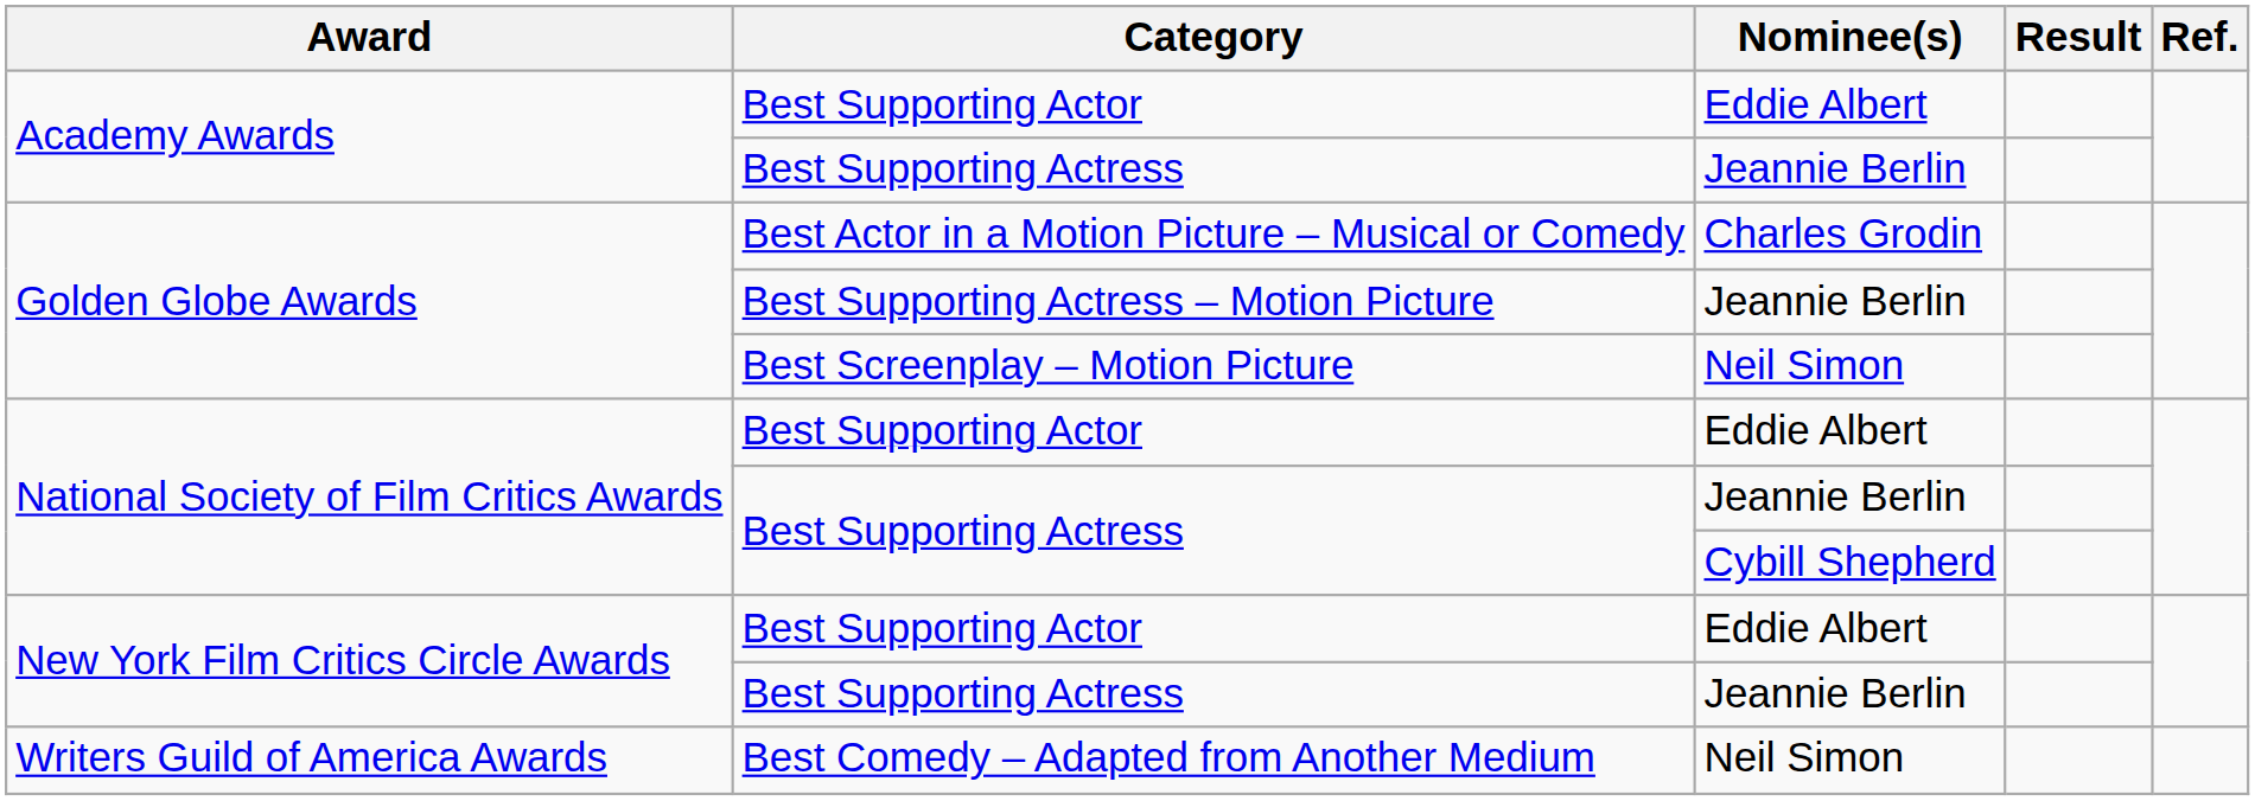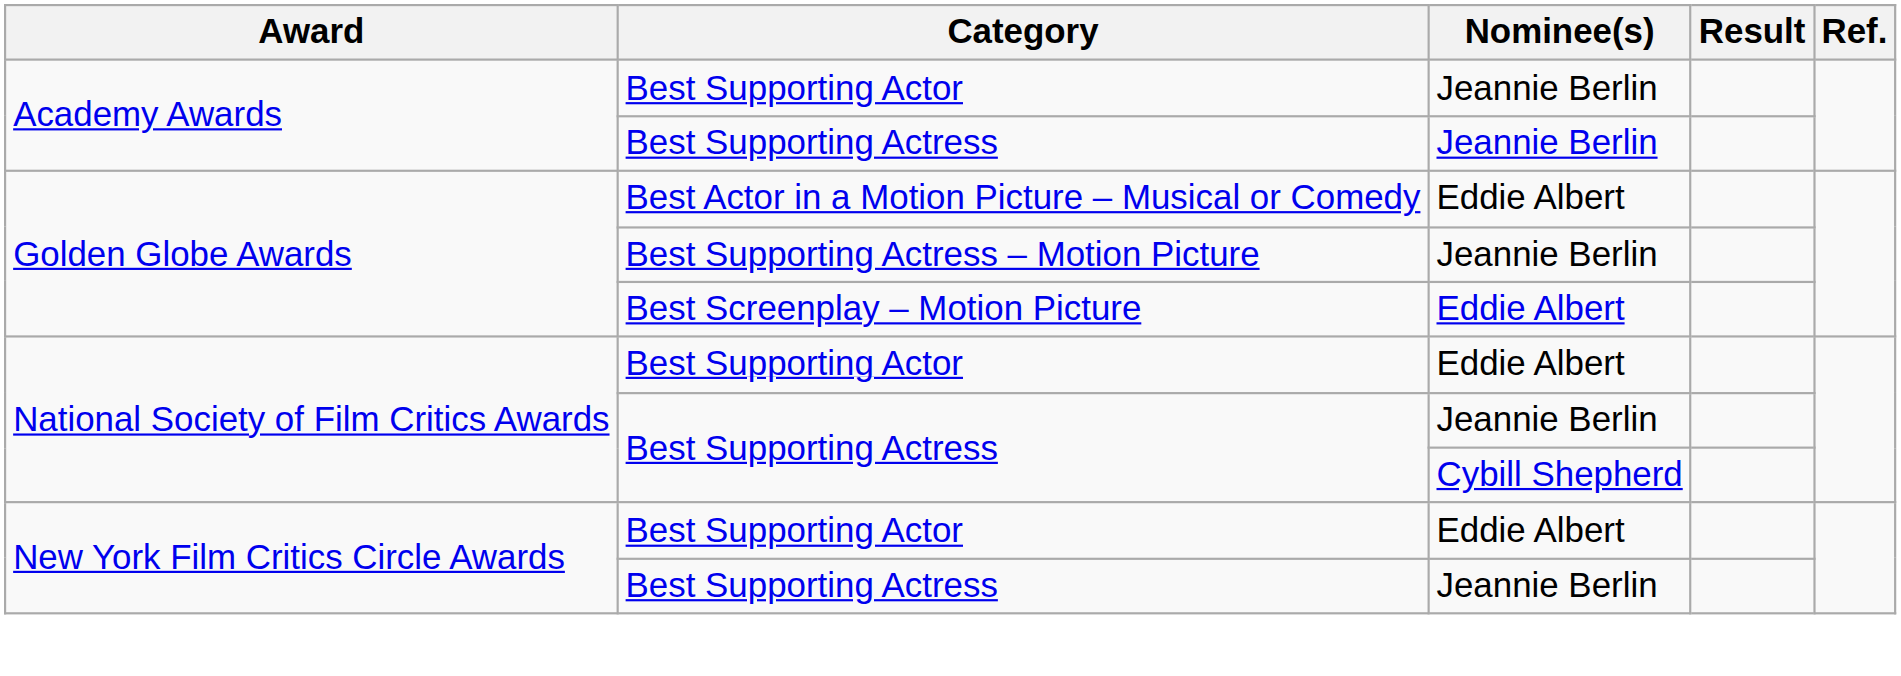 <table class="wikitable plainrowheaders">
 <tr>
 <th>Award</th>
 <th>Category</th>
 <th>Nominee(s)</th>
 <th>Result</th>
 <th>Ref.</th>
 </tr>
 <tr>
 <td rowspan="2"><a href='#'>Academy Awards</a></td>
 <td><a href='#'>Best Supporting Actor</a></td>
-<td><a href='#'>Eddie Albert</a></td>
+<td>Jeannie Berlin</td>
 <td></td>
 <td align="center" rowspan="2"></td>
 </tr>
 <tr>
 <td><a href='#'>Best Supporting Actress</a></td>
 <td><a href='#'>Jeannie Berlin</a></td>
 <td></td>
 </tr>
 <tr>
 <td rowspan="3"><a href='#'>Golden Globe Awards</a></td>
 <td><a href='#'>Best Actor in a Motion Picture – Musical or Comedy</a></td>
-<td><a href='#'>Charles Grodin</a></td>
+<td>Eddie Albert</td>
 <td></td>
 <td align="center" rowspan="3"></td>
 </tr>
 <tr>
 <td><a href='#'>Best Supporting Actress – Motion Picture</a></td>
 <td>Jeannie Berlin</td>
 <td></td>
 </tr>
 <tr>
 <td><a href='#'>Best Screenplay – Motion Picture</a></td>
-<td><a href='#'>Neil Simon</a></td>
+<td><a href='#'>Eddie Albert</a></td>
 <td></td>
 </tr>
 <tr>
 <td rowspan="3"><a href='#'>National Society of Film Critics Awards</a></td>
 <td><a href='#'>Best Supporting Actor</a></td>
 <td>Eddie Albert</td>
 <td></td>
 <td align="center" rowspan="3"></td>
 </tr>
 <tr>
 <td rowspan="2"><a href='#'>Best Supporting Actress</a></td>
 <td>Jeannie Berlin</td>
 <td></td>
 </tr>
 <tr>
 <td><a href='#'>Cybill Shepherd</a></td>
 <td></td>
 </tr>
 <tr>
 <td rowspan="2"><a href='#'>New York Film Critics Circle Awards</a></td>
 <td><a href='#'>Best Supporting Actor</a></td>
 <td>Eddie Albert</td>
 <td></td>
 <td align="center" rowspan="2"></td>
 </tr>
 <tr>
 <td><a href='#'>Best Supporting Actress</a></td>
 <td>Jeannie Berlin</td>
 <td></td>
 </tr>
-<tr>
-<td><a href='#'>Writers Guild of America Awards</a></td>
-<td><a href='#'>Best Comedy – Adapted from Another Medium</a></td>
-<td>Neil Simon</td>
-<td></td>
-<td align="center"></td>
-</tr>
 </table>
